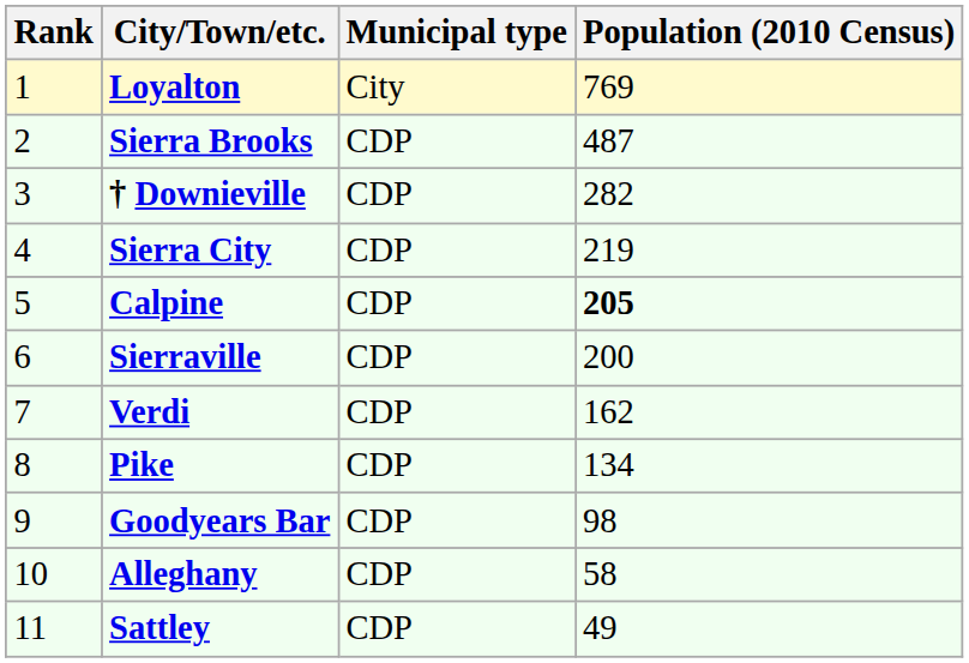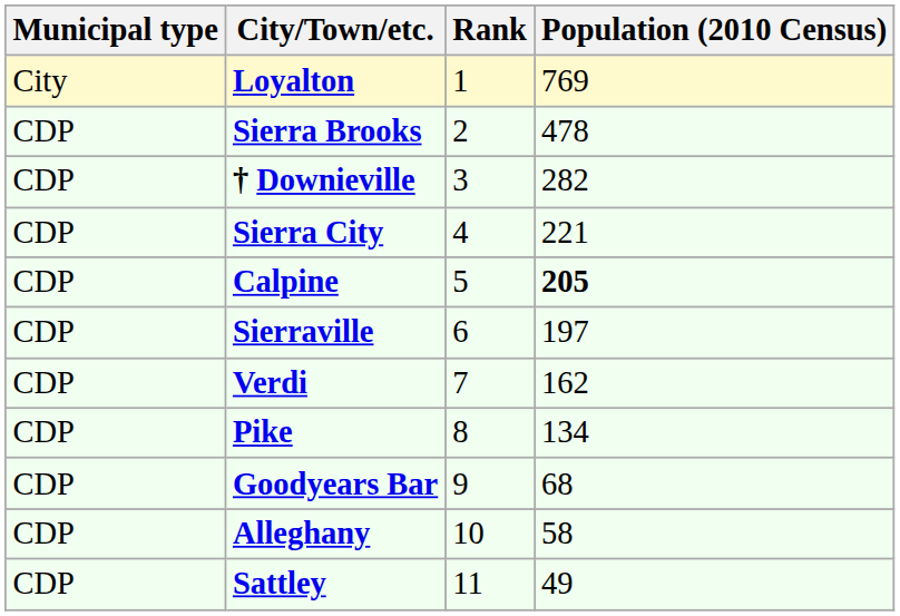 <table class="wikitable sortable">
 <tr>
+<th>Municipal type</th>
+<th>City/Town/etc.</th>
 <th>Rank</th>
-<th>City/Town/etc.</th>
-<th>Municipal type</th>
 <th>Population (2010 Census)</th>
 </tr>
 <tr style="background-color:#FFFACD;">
+<td>City</td>
+<td><strong><a href='#'>Loyalton</a></strong></td>
 <td>1</td>
-<td><strong><a href='#'>Loyalton</a></strong></td>
-<td>City</td>
 <td>769</td>
 </tr>
 <tr style="background-color:#F0FFF0;">
+<td>CDP</td>
+<td><strong><a href='#'>Sierra Brooks</a></strong></td>
 <td>2</td>
-<td><strong><a href='#'>Sierra Brooks</a></strong></td>
-<td>CDP</td>
-<td>487</td>
+<td>478</td>
 </tr>
 <tr style="background-color:#F0FFF0;">
+<td>CDP</td>
+<td><strong>†</strong> <strong><a href='#'>Downieville</a></strong></td>
 <td>3</td>
-<td><strong>†</strong> <strong><a href='#'>Downieville</a></strong></td>
-<td>CDP</td>
 <td>282</td>
 </tr>
 <tr style="background-color:#F0FFF0;">
+<td>CDP</td>
+<td><strong><a href='#'>Sierra City</a></strong></td>
 <td>4</td>
-<td><strong><a href='#'>Sierra City</a></strong></td>
-<td>CDP</td>
-<td>219</td>
+<td>221</td>
 </tr>
 <tr style="background-color:#F0FFF0;">
+<td>CDP</td>
+<td><strong><a href='#'>Calpine</a></strong></td>
 <td>5</td>
-<td><strong><a href='#'>Calpine</a></strong></td>
-<td>CDP</td>
 <td><strong>205</strong></td>
 </tr>
 <tr style="background-color:#F0FFF0;">
+<td>CDP</td>
+<td><strong><a href='#'>Sierraville</a></strong></td>
 <td>6</td>
-<td><strong><a href='#'>Sierraville</a></strong></td>
-<td>CDP</td>
-<td>200</td>
+<td>197</td>
 </tr>
 <tr style="background-color:#F0FFF0;">
+<td>CDP</td>
+<td><strong><a href='#'>Verdi</a></strong></td>
 <td>7</td>
-<td><strong><a href='#'>Verdi</a></strong></td>
-<td>CDP</td>
 <td>162</td>
 </tr>
 <tr style="background-color:#F0FFF0;">
+<td>CDP</td>
+<td><strong><a href='#'>Pike</a></strong></td>
 <td>8</td>
-<td><strong><a href='#'>Pike</a></strong></td>
-<td>CDP</td>
 <td>134</td>
 </tr>
 <tr style="background-color:#F0FFF0;">
+<td>CDP</td>
+<td><strong><a href='#'>Goodyears Bar</a></strong></td>
 <td>9</td>
-<td><strong><a href='#'>Goodyears Bar</a></strong></td>
-<td>CDP</td>
-<td>98</td>
+<td>68</td>
 </tr>
 <tr style="background-color:#F0FFF0;">
+<td>CDP</td>
+<td><strong><a href='#'>Alleghany</a></strong></td>
 <td>10</td>
-<td><strong><a href='#'>Alleghany</a></strong></td>
-<td>CDP</td>
 <td>58</td>
 </tr>
 <tr style="background-color:#F0FFF0;">
+<td>CDP</td>
+<td><strong><a href='#'>Sattley</a></strong></td>
 <td>11</td>
-<td><strong><a href='#'>Sattley</a></strong></td>
-<td>CDP</td>
 <td>49</td>
 </tr>
 </table>
